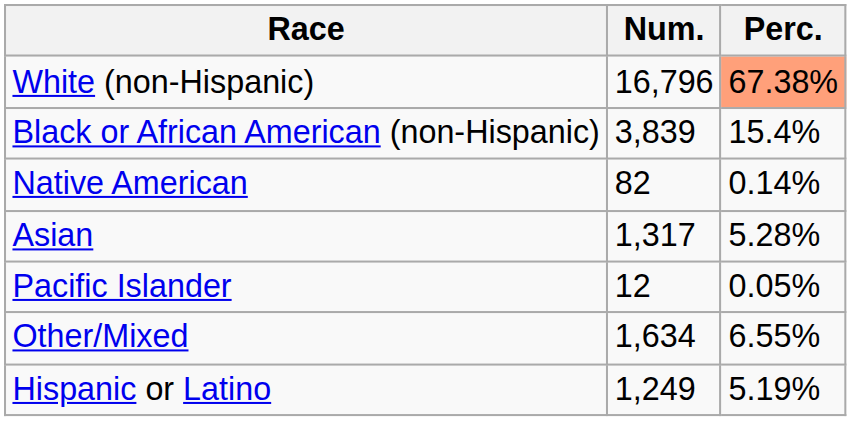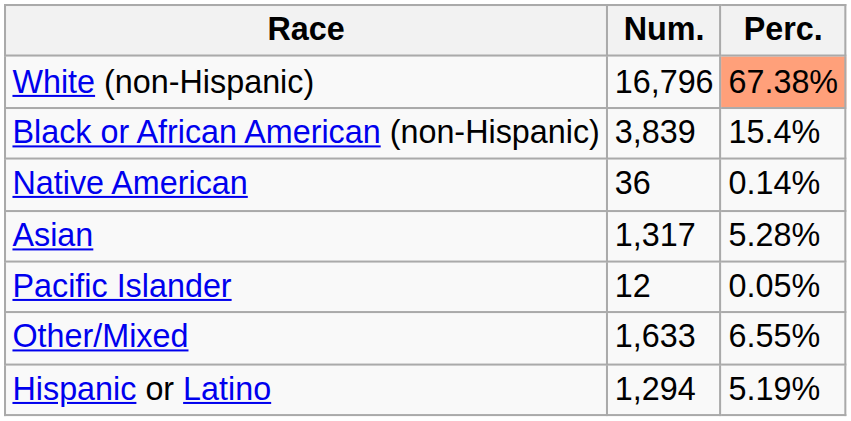 <table class="wikitable">
 <tr>
 <th>Race</th>
 <th>Num.</th>
 <th>Perc.</th>
 </tr>
 <tr>
 <td><a href='#'>White</a> (non-Hispanic)</td>
 <td>16,796</td>
 <td style="background: lightsalmon;">67.38%</td>
 </tr>
 <tr>
 <td><a href='#'>Black or African American</a> (non-Hispanic)</td>
 <td>3,839</td>
 <td>15.4%</td>
 </tr>
 <tr>
 <td><a href='#'>Native American</a></td>
-<td>82</td>
+<td>36</td>
 <td>0.14%</td>
 </tr>
 <tr>
 <td><a href='#'>Asian</a></td>
 <td>1,317</td>
 <td>5.28%</td>
 </tr>
 <tr>
 <td><a href='#'>Pacific Islander</a></td>
 <td>12</td>
 <td>0.05%</td>
 </tr>
 <tr>
 <td><a href='#'>Other/Mixed</a></td>
-<td>1,634</td>
+<td>1,633</td>
 <td>6.55%</td>
 </tr>
 <tr>
 <td><a href='#'>Hispanic</a> or <a href='#'>Latino</a></td>
-<td>1,249</td>
+<td>1,294</td>
 <td>5.19%</td>
 </tr>
 </table>
